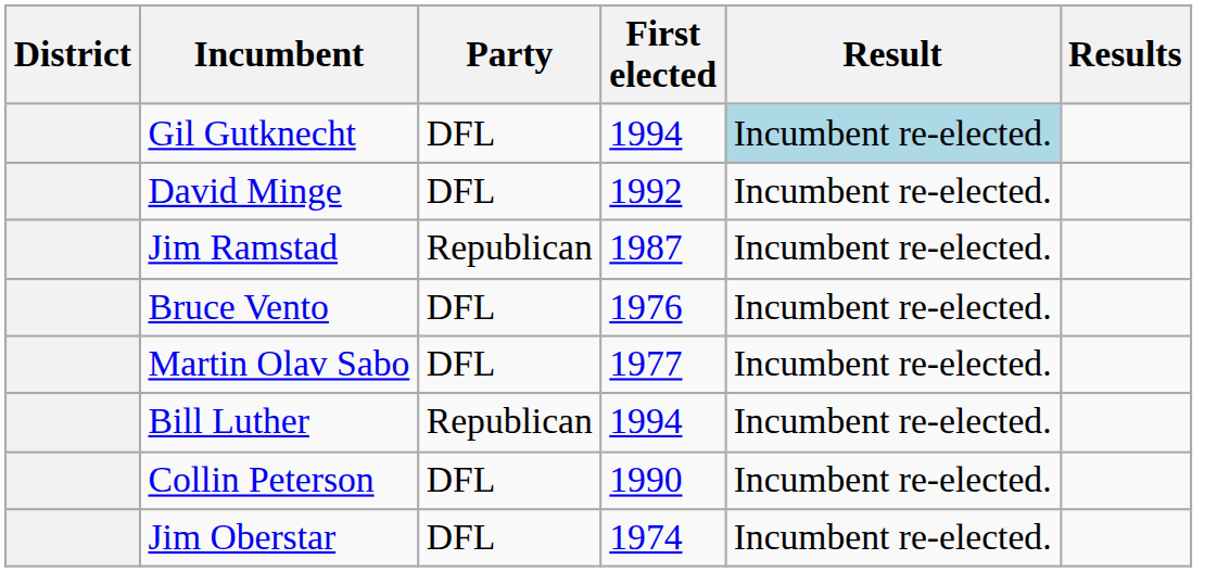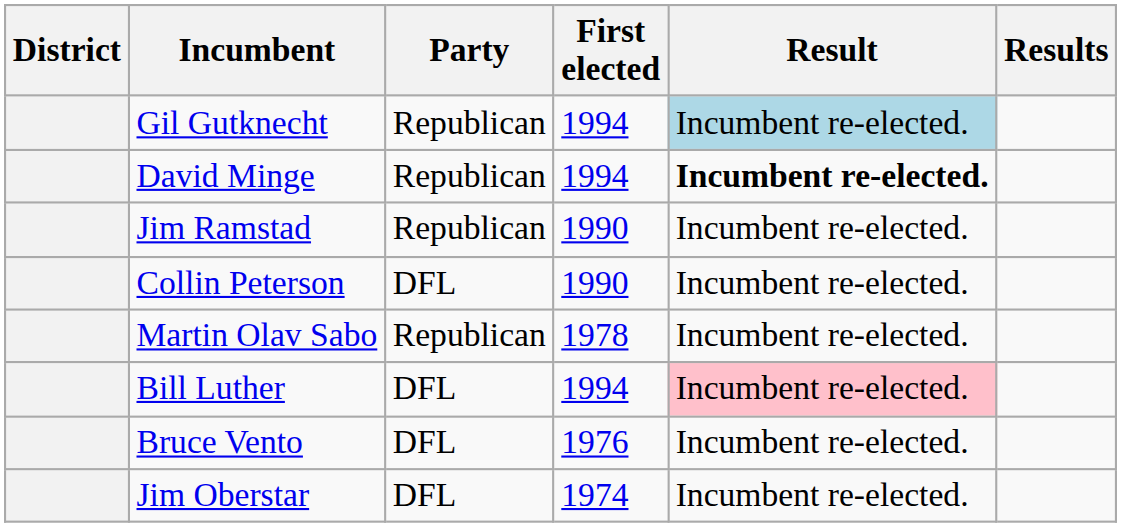 <table class=wikitable>
 <tr>
 <th>District</th>
 <th>Incumbent</th>
 <th>Party</th>
 <th>First<br>elected</th>
 <th>Result</th>
 <th>Results</th>
 </tr>
 <tr>
 <th></th>
 <td><a href='#'>Gil Gutknecht</a></td>
-<td>DFL</td>
+<td>Republican</td>
 <td><a href='#'>1994</a></td>
 <td style="background: lightblue;">Incumbent re-elected.</td>
 <td nowrap></td>
 </tr>
 <tr>
 <th></th>
 <td><a href='#'>David Minge</a></td>
-<td>DFL</td>
-<td><a href='#'>1992</a></td>
-<td>Incumbent re-elected.</td>
+<td>Republican</td>
+<td><a href='#'>1994</a></td>
+<td><strong>Incumbent re-elected.</strong></td>
 <td nowrap></td>
 </tr>
 <tr>
 <th></th>
 <td><a href='#'>Jim Ramstad</a></td>
 <td>Republican</td>
-<td><a href='#'>1987</a></td>
-<td>Incumbent re-elected.</td>
-<td nowrap></td>
-</tr>
-<tr>
-<th></th>
-<td><a href='#'>Bruce Vento</a></td>
-<td>DFL</td>
-<td><a href='#'>1976</a></td>
-<td>Incumbent re-elected.</td>
-<td nowrap></td>
-</tr>
-<tr>
-<th></th>
-<td><a href='#'>Martin Olav Sabo</a></td>
-<td>DFL</td>
-<td><a href='#'>1977</a></td>
-<td>Incumbent re-elected.</td>
-<td nowrap></td>
-</tr>
-<tr>
-<th></th>
-<td><a href='#'>Bill Luther</a></td>
-<td>Republican</td>
-<td><a href='#'>1994</a></td>
+<td><a href='#'>1990</a></td>
 <td>Incumbent re-elected.</td>
 <td nowrap></td>
 </tr>
 <tr>
 <th></th>
 <td><a href='#'>Collin Peterson</a></td>
 <td>DFL</td>
 <td><a href='#'>1990</a></td>
 <td>Incumbent re-elected.</td>
 <td nowrap></td>
 </tr>
 <tr>
 <th></th>
+<td><a href='#'>Martin Olav Sabo</a></td>
+<td>Republican</td>
+<td><a href='#'>1978</a></td>
+<td>Incumbent re-elected.</td>
+<td nowrap></td>
+</tr>
+<tr>
+<th></th>
+<td><a href='#'>Bill Luther</a></td>
+<td>DFL</td>
+<td><a href='#'>1994</a></td>
+<td style="background: pink;">Incumbent re-elected.</td>
+<td nowrap></td>
+</tr>
+<tr>
+<th></th>
+<td><a href='#'>Bruce Vento</a></td>
+<td>DFL</td>
+<td><a href='#'>1976</a></td>
+<td>Incumbent re-elected.</td>
+<td nowrap></td>
+</tr>
+<tr>
+<th></th>
 <td><a href='#'>Jim Oberstar</a></td>
 <td>DFL</td>
 <td><a href='#'>1974</a></td>
 <td>Incumbent re-elected.</td>
 <td nowrap></td>
 </tr>
 </table>
